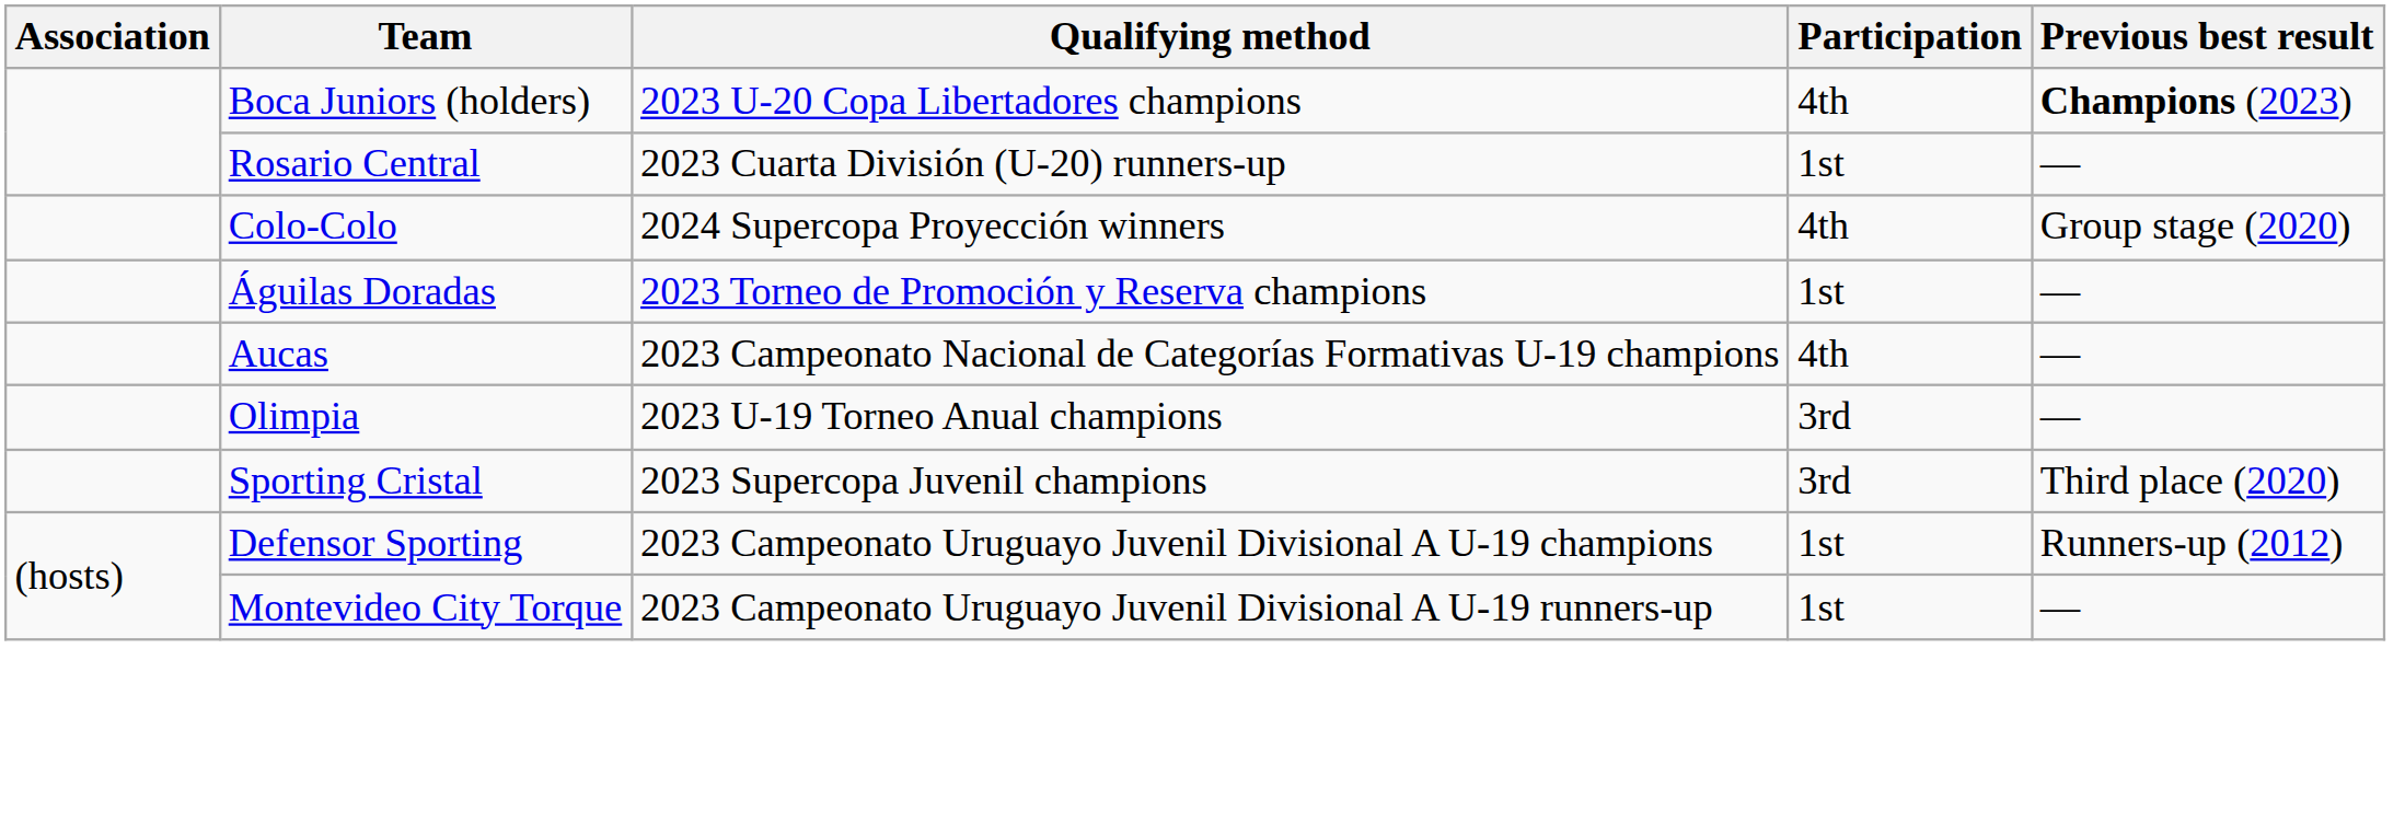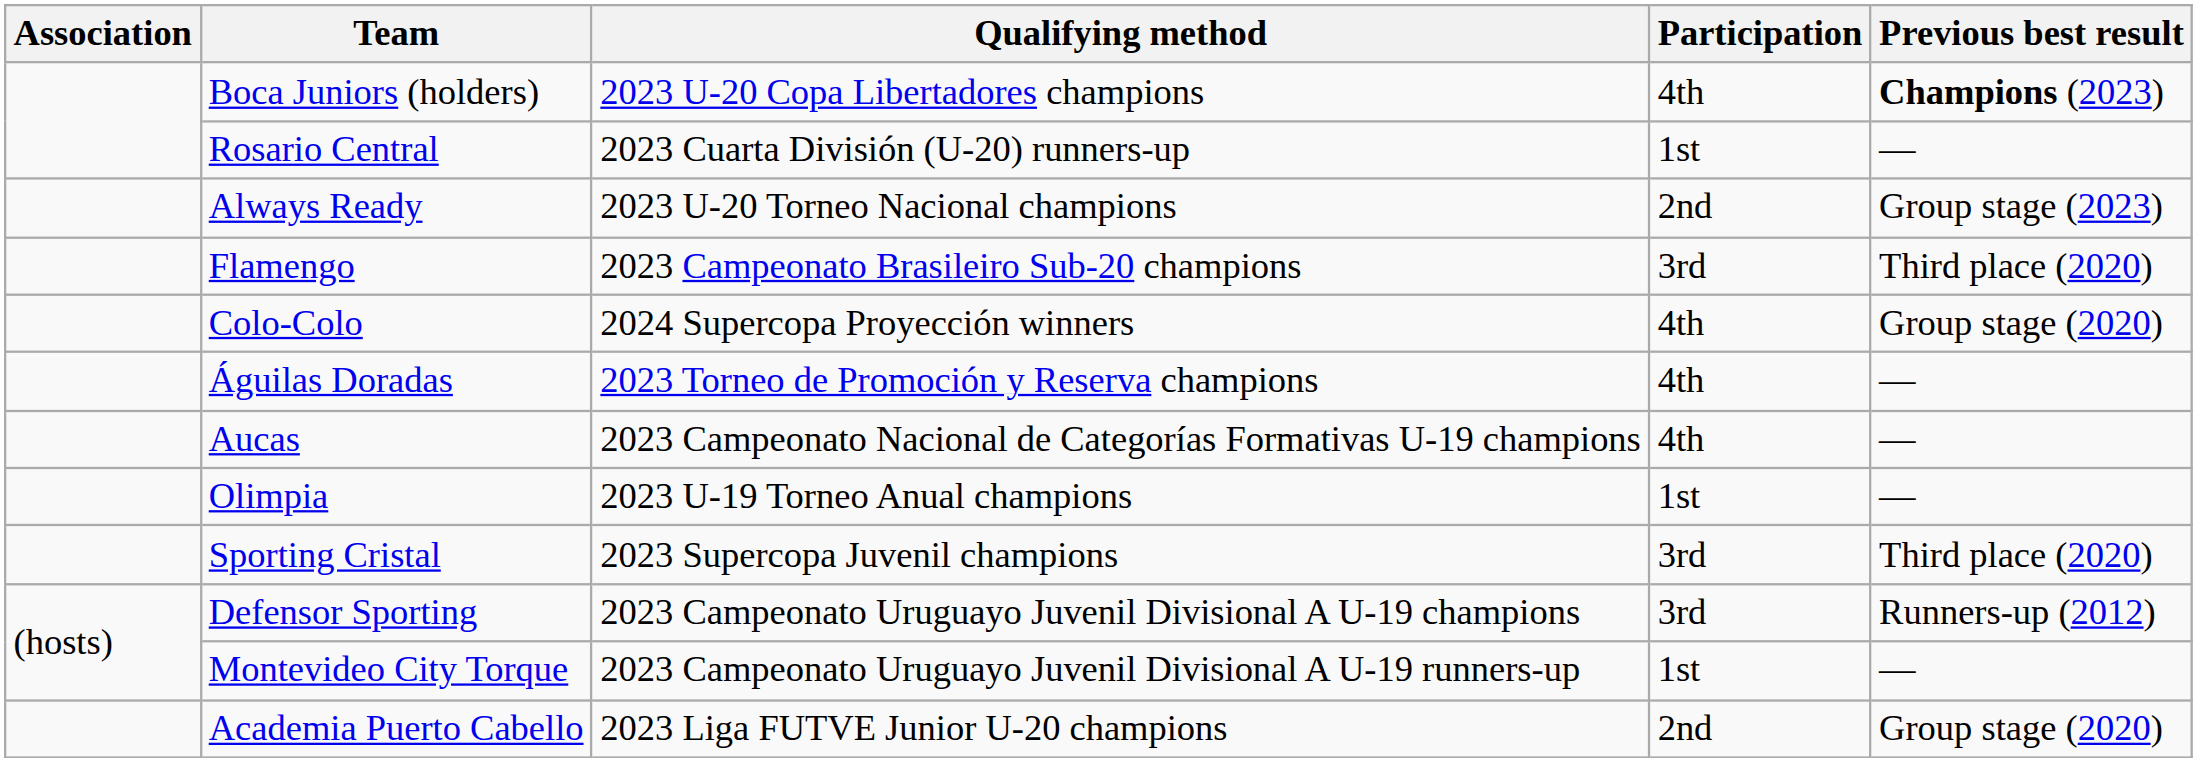 <table class="wikitable sortable">
 <tr>
 <th>Association</th>
 <th>Team</th>
 <th>Qualifying method</th>
 <th data-sort-type="number">Participation</th>
 <th>Previous best result</th>
 </tr>
 <tr>
 <td rowspan=2></td>
 <td><a href='#'>Boca Juniors</a> (holders)</td>
 <td><a href='#'>2023 U-20 Copa Libertadores</a> champions</td>
 <td>4th</td>
 <td><strong>Champions</strong> (<a href='#'>2023</a>)</td>
 </tr>
 <tr>
 <td><a href='#'>Rosario Central</a></td>
 <td>2023 Cuarta División (U-20) runners-up</td>
 <td>1st</td>
 <td>—</td>
 </tr>
 <tr>
 <td></td>
+<td><a href='#'>Always Ready</a></td>
+<td>2023 U-20 Torneo Nacional champions</td>
+<td>2nd</td>
+<td>Group stage (<a href='#'>2023</a>)</td>
+</tr>
+<tr>
+<td></td>
+<td><a href='#'>Flamengo</a></td>
+<td>2023 <a href='#'>Campeonato Brasileiro Sub-20</a> champions</td>
+<td>3rd</td>
+<td data-sort-value="3">Third place (<a href='#'>2020</a>)</td>
+</tr>
+<tr>
+<td></td>
 <td><a href='#'>Colo-Colo</a></td>
 <td>2024 Supercopa Proyección winners</td>
 <td>4th</td>
 <td>Group stage (<a href='#'>2020</a>)</td>
 </tr>
 <tr>
 <td></td>
 <td><a href='#'>Águilas Doradas</a></td>
 <td><a href='#'>2023 Torneo de Promoción y Reserva</a> champions</td>
-<td>1st</td>
+<td>4th</td>
 <td>—</td>
 </tr>
 <tr>
 <td></td>
 <td><a href='#'>Aucas</a></td>
 <td>2023 Campeonato Nacional de Categorías Formativas U-19 champions</td>
 <td>4th</td>
 <td>—</td>
 </tr>
 <tr>
 <td></td>
 <td><a href='#'>Olimpia</a></td>
 <td>2023 U-19 Torneo Anual champions</td>
-<td>3rd</td>
+<td>1st</td>
 <td>—</td>
 </tr>
 <tr>
 <td></td>
 <td><a href='#'>Sporting Cristal</a></td>
 <td>2023 Supercopa Juvenil champions</td>
 <td>3rd</td>
 <td data-sort-value="3">Third place (<a href='#'>2020</a>)</td>
 </tr>
 <tr>
 <td rowspan=2> (hosts)</td>
 <td><a href='#'>Defensor Sporting</a></td>
 <td>2023 Campeonato Uruguayo Juvenil Divisional A U-19 champions</td>
-<td>1st</td>
+<td>3rd</td>
 <td>Runners-up (<a href='#'>2012</a>)</td>
 </tr>
 <tr>
 <td><a href='#'>Montevideo City Torque</a></td>
 <td>2023 Campeonato Uruguayo Juvenil Divisional A U-19 runners-up</td>
 <td>1st</td>
 <td>—</td>
 </tr>
+<tr>
+<td></td>
+<td><a href='#'>Academia Puerto Cabello</a></td>
+<td>2023 Liga FUTVE Junior U-20 champions</td>
+<td>2nd</td>
+<td>Group stage (<a href='#'>2020</a>)</td>
+</tr>
 </table>
